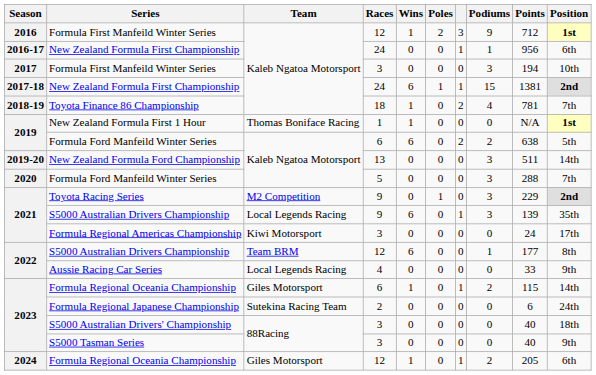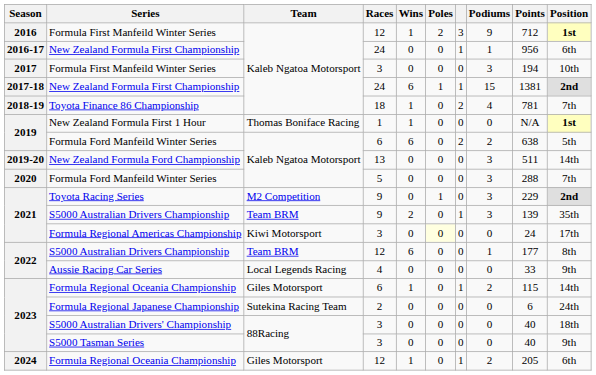 <table class="wikitable" style="font-size: 90%; text-align:center">
 <tr>
 <th>Season</th>
 <th>Series</th>
 <th>Team</th>
 <th>Races</th>
 <th>Wins</th>
 <th>Poles</th>
 <th></th>
 <th>Podiums</th>
 <th>Points</th>
 <th>Position</th>
 </tr>
 <tr>
 <th>2016</th>
 <td align="left">Formula First Manfeild Winter Series</td>
 <td rowspan=5 align="left">Kaleb Ngatoa Motorsport</td>
 <td>12</td>
 <td>1</td>
 <td>2</td>
 <td>3</td>
 <td>9</td>
 <td>712</td>
 <td style="background:#FFFFBF;"><strong>1st</strong></td>
 </tr>
 <tr>
 <th>2016-17</th>
 <td align="left"><a href='#'>New Zealand Formula First Championship</a></td>
 <td>24</td>
 <td>0</td>
 <td>0</td>
 <td>1</td>
 <td>1</td>
 <td>956</td>
 <td>6th</td>
 </tr>
 <tr>
 <th>2017</th>
 <td align="left">Formula First Manfeild Winter Series</td>
 <td>3</td>
 <td>0</td>
 <td>0</td>
 <td>0</td>
 <td>3</td>
 <td>194</td>
 <td>10th</td>
 </tr>
 <tr>
 <th>2017-18</th>
 <td align="left"><a href='#'>New Zealand Formula First Championship</a></td>
 <td>24</td>
 <td>6</td>
 <td>1</td>
 <td>1</td>
 <td>15</td>
 <td>1381</td>
 <td style="background:#dfdfdf;"><strong>2nd</strong></td>
 </tr>
 <tr>
 <th>2018-19</th>
 <td align="left"><a href='#'>Toyota Finance 86 Championship</a></td>
 <td>18</td>
 <td>1</td>
 <td>0</td>
 <td>2</td>
 <td>4</td>
 <td>781</td>
 <td>7th</td>
 </tr>
 <tr>
 <th rowspan=2>2019</th>
 <td align="left">New Zealand Formula First 1 Hour</td>
 <td align="left">Thomas Boniface Racing</td>
 <td>1</td>
 <td>1</td>
 <td>0</td>
 <td>0</td>
 <td>0</td>
 <td>N/A</td>
 <td style="background:#FFFFBF;"><strong>1st</strong></td>
 </tr>
 <tr>
 <td align="left">Formula Ford Manfeild Winter Series</td>
 <td rowspan=3 align="left">Kaleb Ngatoa Motorsport</td>
 <td>6</td>
 <td>6</td>
 <td>0</td>
 <td>2</td>
 <td>2</td>
 <td>638</td>
 <td>5th</td>
 </tr>
 <tr>
 <th>2019-20</th>
 <td align="left"><a href='#'>New Zealand Formula Ford Championship</a></td>
 <td>13</td>
 <td>0</td>
 <td>0</td>
 <td>0</td>
 <td>3</td>
 <td>511</td>
 <td>14th</td>
 </tr>
 <tr>
 <th>2020</th>
 <td align="left">Formula Ford Manfeild Winter Series</td>
 <td>5</td>
 <td>0</td>
 <td>0</td>
 <td>0</td>
 <td>3</td>
 <td>288</td>
 <td>7th</td>
 </tr>
 <tr>
 <th rowspan="3">2021</th>
 <td align="left"><a href='#'>Toyota Racing Series</a></td>
 <td align="left"><a href='#'>M2 Competition</a></td>
 <td>9</td>
 <td>0</td>
 <td>1</td>
 <td>0</td>
 <td>3</td>
 <td>229</td>
 <td style="background:#DFDFDF;"><strong>2nd</strong></td>
 </tr>
 <tr>
 <td align="left"><a href='#'>S5000 Australian Drivers Championship</a></td>
-<td align=left>Local Legends Racing</td>
+<td align="left"><a href='#'>Team BRM</a></td>
 <td>9</td>
-<td>6</td>
+<td>2</td>
 <td>0</td>
 <td>1</td>
 <td>3</td>
 <td>139</td>
 <td>35th</td>
 </tr>
 <tr>
 <td align=left><a href='#'>Formula Regional Americas Championship</a></td>
 <td align=left>Kiwi Motorsport</td>
 <td>3</td>
 <td>0</td>
-<td>0</td>
+<td style="background: lightyellow;">0</td>
 <td>0</td>
 <td>0</td>
 <td>24</td>
 <td>17th</td>
 </tr>
 <tr>
 <th rowspan="2">2022</th>
 <td align=left><a href='#'>S5000 Australian Drivers Championship</a></td>
 <td align=left><a href='#'>Team BRM</a></td>
 <td>12</td>
 <td>6</td>
 <td>0</td>
 <td>0</td>
 <td>1</td>
 <td>177</td>
 <td>8th</td>
 </tr>
 <tr>
 <td align=left><a href='#'>Aussie Racing Car Series</a></td>
 <td align=left>Local Legends Racing</td>
 <td>4</td>
 <td>0</td>
 <td>0</td>
 <td>0</td>
 <td>0</td>
 <td>33</td>
 <td>9th</td>
 </tr>
 <tr>
 <th rowspan="4">2023</th>
 <td align=left><a href='#'>Formula Regional Oceania Championship</a></td>
 <td align=left>Giles Motorsport</td>
 <td>6</td>
 <td>1</td>
 <td>0</td>
 <td>1</td>
 <td>2</td>
 <td>115</td>
 <td>14th</td>
 </tr>
 <tr>
 <td align=left><a href='#'>Formula Regional Japanese Championship</a></td>
 <td align=left>Sutekina Racing Team</td>
 <td>2</td>
 <td>0</td>
 <td>0</td>
 <td>0</td>
 <td>0</td>
 <td>6</td>
 <td>24th</td>
 </tr>
 <tr>
 <td align=left><a href='#'>S5000 Australian Drivers' Championship</a></td>
 <td rowspan=2 align=left>88Racing</td>
 <td>3</td>
 <td>0</td>
 <td>0</td>
 <td>0</td>
 <td>0</td>
 <td>40</td>
 <td>18th</td>
 </tr>
 <tr>
 <td align=left><a href='#'>S5000 Tasman Series</a></td>
 <td>3</td>
 <td>0</td>
 <td>0</td>
 <td>0</td>
 <td>0</td>
 <td>40</td>
 <td>9th</td>
 </tr>
 <tr>
 <th>2024</th>
 <td align=left><a href='#'>Formula Regional Oceania Championship</a></td>
 <td align=left>Giles Motorsport</td>
 <td>12</td>
 <td>1</td>
 <td>0</td>
 <td>1</td>
 <td>2</td>
 <td>205</td>
 <td>6th</td>
 </tr>
 </table>
